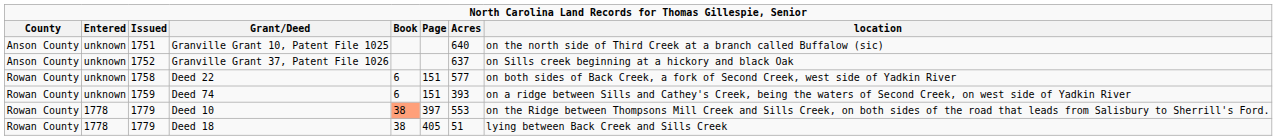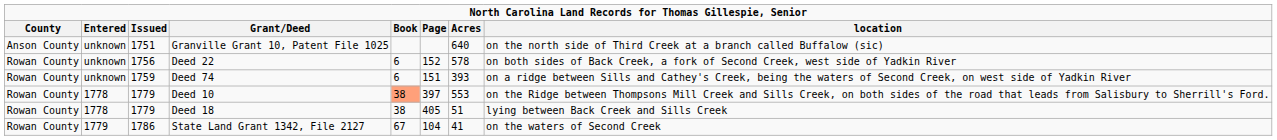 <table class="wikitable">
 <tr>
 <td colspan=8 style="text-align:center;"><strong>North Carolina Land Records for Thomas Gillespie, Senior</strong></td>
 </tr>
 <tr>
 <th>County</th>
 <th>Entered</th>
 <th>Issued</th>
 <th>Grant/Deed</th>
 <th>Book</th>
 <th>Page</th>
 <th>Acres</th>
 <th>location</th>
 </tr>
 <tr>
 <td>Anson County</td>
 <td>unknown</td>
 <td>1751</td>
 <td>Granville Grant 10, Patent File 1025</td>
 <td></td>
 <td></td>
 <td>640</td>
 <td>on the north side of Third Creek at a branch called Buffalow (sic)</td>
 </tr>
 <tr>
-<td>Anson County</td>
-<td>unknown</td>
-<td>1752</td>
-<td>Granville Grant 37, Patent File 1026</td>
-<td></td>
-<td></td>
-<td>637</td>
-<td>on Sills creek beginning at a hickory and black Oak</td>
-</tr>
-<tr>
 <td>Rowan County</td>
 <td>unknown</td>
-<td>1758</td>
+<td>1756</td>
 <td>Deed 22</td>
 <td>6</td>
-<td>151</td>
-<td>577</td>
+<td>152</td>
+<td>578</td>
 <td>on both sides of Back Creek, a fork of Second Creek, west side of Yadkin River</td>
 </tr>
 <tr>
 <td>Rowan County</td>
 <td>unknown</td>
 <td>1759</td>
 <td>Deed 74</td>
 <td>6</td>
 <td>151</td>
 <td>393</td>
 <td>on a ridge between Sills and Cathey's Creek, being the waters of Second Creek, on west side of Yadkin River</td>
 </tr>
 <tr>
 <td>Rowan County</td>
 <td>1778</td>
 <td>1779</td>
 <td>Deed 10</td>
 <td style="background: lightsalmon;">38</td>
 <td>397</td>
 <td>553</td>
 <td>on the Ridge between Thompsons Mill Creek and Sills Creek, on both sides of the road that leads from Salisbury to Sherrill's Ford.</td>
 </tr>
 <tr>
 <td>Rowan County</td>
 <td>1778</td>
 <td>1779</td>
 <td>Deed 18</td>
 <td>38</td>
 <td>405</td>
 <td>51</td>
 <td>lying between Back Creek and Sills Creek</td>
 </tr>
+<tr>
+<td>Rowan County</td>
+<td>1779</td>
+<td>1786</td>
+<td>State Land Grant 1342, File 2127</td>
+<td>67</td>
+<td>104</td>
+<td>41</td>
+<td>on the waters of Second Creek</td>
+</tr>
 </table>
